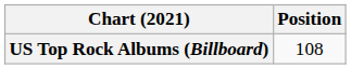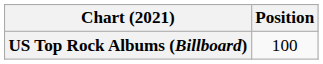 <table class="wikitable plainrowheaders" style="text-align:center">
 <tr>
 <th scope="col">Chart (2021)</th>
 <th scope="col">Position</th>
 </tr>
 <tr>
 <th scope="row">US Top Rock Albums (<em>Billboard</em>)</th>
-<td>108</td>
+<td>100</td>
 </tr>
 </table>
